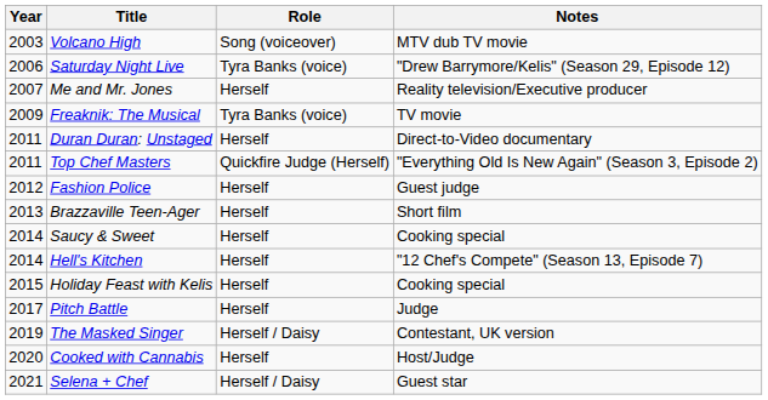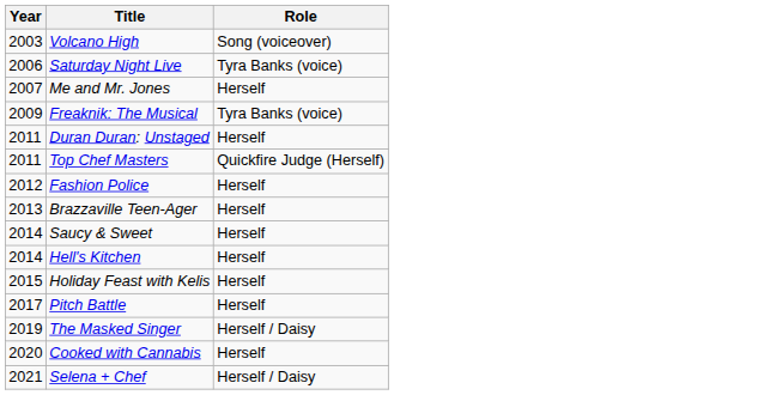 <table class="wikitable sortable">
 <tr>
 <th>Year</th>
 <th>Title</th>
 <th>Role</th>
-<th class="unsortable">Notes</th>
 </tr>
 <tr>
 <td>2003</td>
 <td><em><a href='#'>Volcano High</a></em></td>
 <td>Song (voiceover)</td>
-<td>MTV dub TV movie</td>
 </tr>
 <tr>
 <td>2006</td>
 <td><em><a href='#'>Saturday Night Live</a></em></td>
 <td>Tyra Banks (voice)</td>
-<td>"Drew Barrymore/Kelis" (Season 29, Episode 12)</td>
 </tr>
 <tr>
 <td>2007</td>
 <td><em>Me and Mr. Jones</em></td>
 <td>Herself</td>
-<td>Reality television/Executive producer</td>
 </tr>
 <tr>
 <td>2009</td>
 <td><em><a href='#'>Freaknik: The Musical</a></em></td>
 <td>Tyra Banks (voice)</td>
-<td>TV movie</td>
 </tr>
 <tr>
 <td>2011</td>
 <td><em><a href='#'>Duran Duran</a>: <a href='#'>Unstaged</a></em></td>
 <td>Herself</td>
-<td>Direct-to-Video documentary</td>
 </tr>
 <tr>
 <td>2011</td>
 <td><em><a href='#'>Top Chef Masters</a></em></td>
 <td>Quickfire Judge (Herself)</td>
-<td>"Everything Old Is New Again" (Season 3, Episode 2)</td>
 </tr>
 <tr>
 <td>2012</td>
 <td><em><a href='#'>Fashion Police</a></em></td>
 <td>Herself</td>
-<td>Guest judge</td>
 </tr>
 <tr>
 <td>2013</td>
 <td><em>Brazzaville Teen-Ager</em></td>
 <td>Herself</td>
-<td>Short film</td>
 </tr>
 <tr>
 <td>2014</td>
 <td><em>Saucy & Sweet</em></td>
 <td>Herself</td>
-<td>Cooking special</td>
 </tr>
 <tr>
 <td>2014</td>
 <td><em><a href='#'>Hell's Kitchen</a></em></td>
 <td>Herself</td>
-<td>"12 Chef's Compete" (Season 13, Episode 7)</td>
 </tr>
 <tr>
 <td>2015</td>
 <td><em>Holiday Feast with Kelis</em></td>
 <td>Herself</td>
-<td>Cooking special</td>
 </tr>
 <tr>
 <td>2017</td>
 <td><em><a href='#'>Pitch Battle</a></em></td>
 <td>Herself</td>
-<td>Judge</td>
 </tr>
 <tr>
 <td>2019</td>
 <td><em><a href='#'>The Masked Singer</a></em></td>
 <td>Herself / Daisy</td>
-<td>Contestant, UK version</td>
 </tr>
 <tr>
 <td>2020</td>
 <td><em><a href='#'>Cooked with Cannabis</a></em></td>
 <td>Herself</td>
-<td>Host/Judge</td>
 </tr>
 <tr>
 <td>2021</td>
 <td><em><a href='#'>Selena + Chef</a></em></td>
 <td>Herself / Daisy</td>
-<td>Guest star</td>
 </tr>
 </table>
